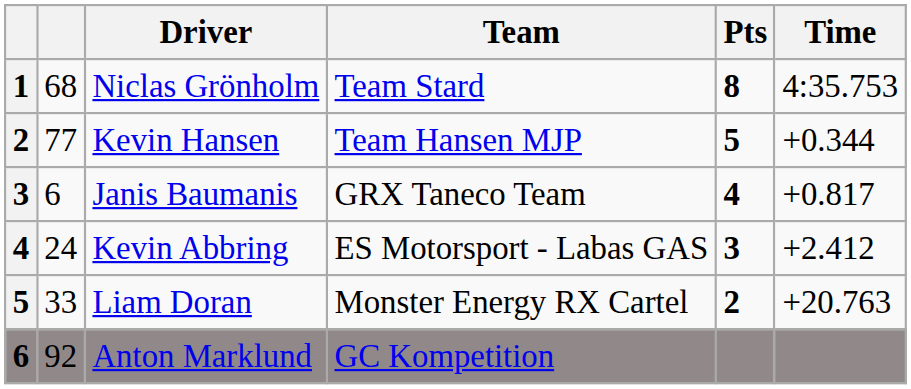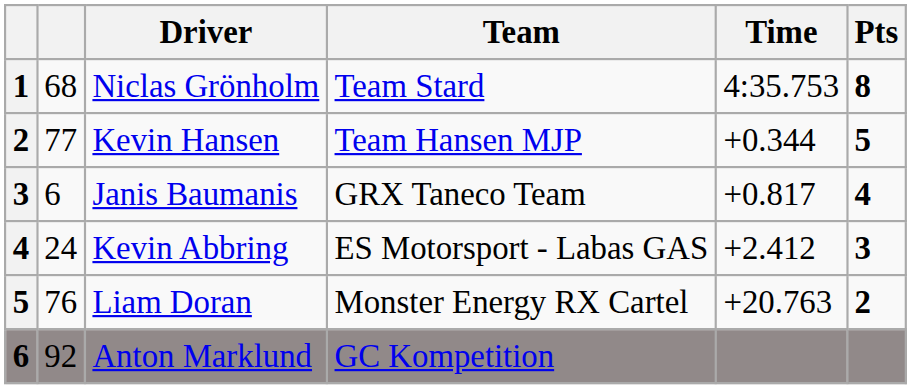 <table class="wikitable" style="font-size:95%">
 <tr>
 <th></th>
 <th></th>
 <th>Driver</th>
 <th>Team</th>
+<th>Time</th>
 <th>Pts</th>
-<th>Time</th>
 </tr>
 <tr>
 <th>1</th>
 <td>68</td>
 <td> <a href='#'>Niclas Grönholm</a></td>
 <td><a href='#'>Team Stard</a></td>
+<td>4:35.753</td>
 <td><strong>8</strong></td>
-<td>4:35.753</td>
 </tr>
 <tr>
 <th>2</th>
 <td>77</td>
 <td> <a href='#'>Kevin Hansen</a></td>
 <td><a href='#'>Team Hansen MJP</a></td>
+<td>+0.344</td>
 <td><strong>5</strong></td>
-<td>+0.344</td>
 </tr>
 <tr>
 <th>3</th>
 <td>6</td>
 <td> <a href='#'>Janis Baumanis</a></td>
 <td>GRX Taneco Team</td>
+<td>+0.817</td>
 <td><strong>4</strong></td>
-<td>+0.817</td>
 </tr>
 <tr>
 <th>4</th>
 <td>24</td>
 <td> <a href='#'>Kevin Abbring</a></td>
 <td>ES Motorsport - Labas GAS</td>
+<td>+2.412</td>
 <td><strong>3</strong></td>
-<td>+2.412</td>
 </tr>
 <tr>
 <th>5</th>
-<td>33</td>
+<td>76</td>
 <td> <a href='#'>Liam Doran</a></td>
 <td>Monster Energy RX Cartel</td>
+<td>+20.763</td>
 <td><strong>2</strong></td>
-<td>+20.763</td>
 </tr>
 <tr>
 <th style="background:#918989;">6</th>
 <td style="background:#918989;">92</td>
 <td style="background:#918989;"> <a href='#'>Anton Marklund</a></td>
 <td style="background:#918989;"><a href='#'>GC Kompetition</a></td>
+<td style="background:#918989;"><strong></strong></td>
 <td style="background:#918989;"></td>
-<td style="background:#918989;"><strong></strong></td>
 </tr>
 </table>
